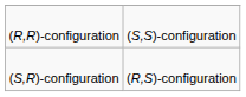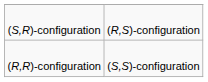 <table class="wikitable float-left" style="text-align:center">
 <tr class="hintergrundfarbe6">
+</tr>
+<tr>
+<td><br> <small>(<em>S,R</em>)-configuration</small></td>
+<td><br> <small>(<em>R,S</em>)-configuration</small></td>
 </tr>
 <tr>
 <td><br> <small>(<em>R,R</em>)-configuration</small></td>
 <td><br> <small>(<em>S,S</em>)-configuration</small></td>
 </tr>
-<tr>
-<td><br> <small>(<em>S,R</em>)-configuration</small></td>
-<td><br> <small>(<em>R,S</em>)-configuration</small></td>
-</tr>
 </table>
